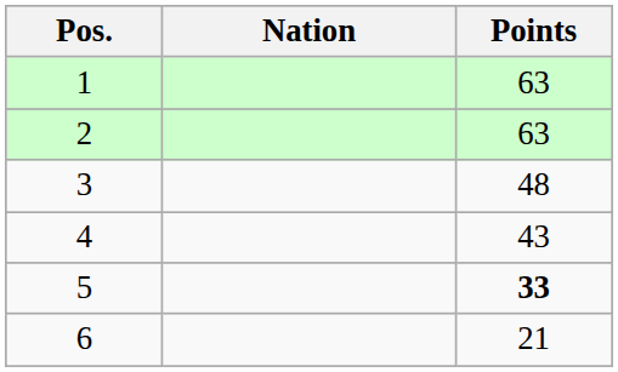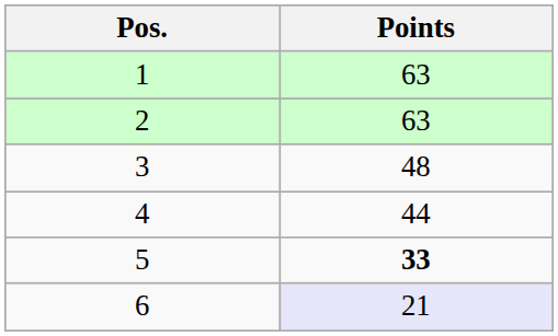 <table class="wikitable gauche" cellspacing="1" style="width:300px;">
 <tr style="background:#efefef; text-align:center;">
 <th style="width:70px;">Pos.</th>
-<th>Nation</th>
 <th style="width:70px;">Points</th>
 </tr>
 <tr style="vertical-align:top; text-align:center; background:#ccffcc;">
 <td>1</td>
-<td style="text-align:left;"></td>
 <td>63</td>
 </tr>
 <tr style="vertical-align:top; text-align:center; background:#ccffcc;">
 <td>2</td>
-<td style="text-align:left;"></td>
 <td>63</td>
 </tr>
 <tr style="vertical-align:top; text-align:center;">
 <td>3</td>
-<td style="text-align:left;"></td>
 <td>48</td>
 </tr>
 <tr style="vertical-align:top; text-align:center;">
 <td>4</td>
-<td style="text-align:left;"></td>
-<td>43</td>
+<td>44</td>
 </tr>
 <tr style="vertical-align:top; text-align:center;">
 <td>5</td>
-<td style="text-align:left;"></td>
 <td><strong>33</strong></td>
 </tr>
 <tr style="vertical-align:top; text-align:center;">
 <td>6</td>
-<td style="text-align:left;"></td>
-<td>21</td>
+<td style="background: lavender;">21</td>
 </tr>
 </table>
